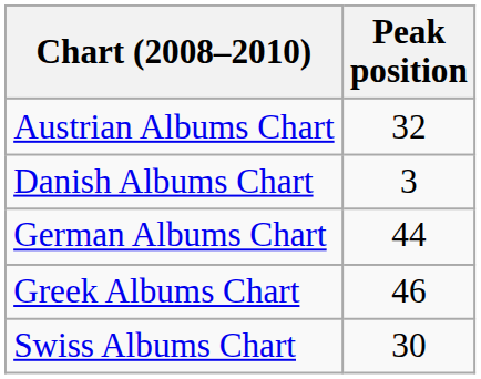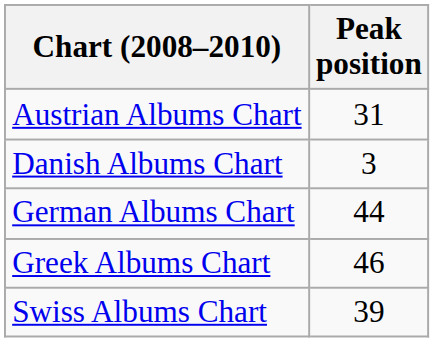 <table class="wikitable sortable">
 <tr>
 <th>Chart (2008–2010)</th>
 <th>Peak<br>position</th>
 </tr>
 <tr>
 <td><a href='#'>Austrian Albums Chart</a></td>
-<td style="text-align:center;">32</td>
+<td style="text-align:center;">31</td>
 </tr>
 <tr>
 <td><a href='#'>Danish Albums Chart</a></td>
 <td style="text-align:center;">3</td>
 </tr>
 <tr>
 <td><a href='#'>German Albums Chart</a></td>
 <td style="text-align:center;">44</td>
 </tr>
 <tr>
 <td><a href='#'>Greek Albums Chart</a></td>
 <td style="text-align:center;">46</td>
 </tr>
 <tr>
 <td><a href='#'>Swiss Albums Chart</a></td>
-<td style="text-align:center;">30</td>
+<td style="text-align:center;">39</td>
 </tr>
 </table>
